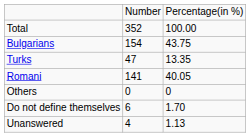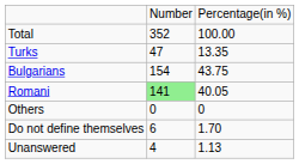 <table class="wikitable">
 <tr>
 <td></td>
 <td>Number</td>
 <td>Percentage(in %)</td>
 </tr>
 <tr>
 <td>Total</td>
 <td>352</td>
 <td>100.00</td>
 </tr>
 <tr>
+<td><a href='#'>Turks</a></td>
+<td>47</td>
+<td>13.35</td>
+</tr>
+<tr>
 <td><a href='#'>Bulgarians</a></td>
 <td>154</td>
 <td>43.75</td>
 </tr>
 <tr>
-<td><a href='#'>Turks</a></td>
-<td>47</td>
-<td>13.35</td>
-</tr>
-<tr>
 <td><a href='#'>Romani</a></td>
-<td>141</td>
+<td style="background: lightgreen;">141</td>
 <td>40.05</td>
 </tr>
 <tr>
 <td>Others</td>
 <td>0</td>
 <td>0</td>
 </tr>
 <tr>
 <td>Do not define themselves</td>
 <td>6</td>
 <td>1.70</td>
 </tr>
 <tr>
 <td>Unanswered</td>
 <td>4</td>
 <td>1.13</td>
 </tr>
 </table>
